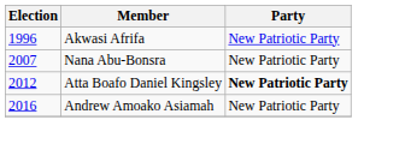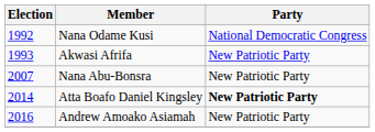 <table class="wikitable">
 <tr>
 <th>Election</th>
 <th>Member</th>
 <th>Party</th>
 </tr>
 <tr>
-<td><a href='#'>1996</a></td>
+<td><a href='#'>1992</a></td>
+<td>Nana Odame Kusi</td>
+<td><a href='#'>National Democratic Congress</a></td>
+</tr>
+<tr>
+<td><a href='#'>1993</a></td>
 <td>Akwasi Afrifa</td>
 <td><a href='#'>New Patriotic Party</a></td>
 </tr>
 <tr>
 <td><a href='#'>2007</a></td>
 <td>Nana Abu-Bonsra</td>
 <td>New Patriotic Party</td>
 </tr>
 <tr>
-<td><a href='#'>2012</a></td>
+<td><a href='#'>2014</a></td>
 <td>Atta Boafo Daniel Kingsley</td>
 <td><strong>New Patriotic Party</strong></td>
 </tr>
 <tr>
 <td><a href='#'>2016</a></td>
 <td>Andrew Amoako Asiamah</td>
 <td>New Patriotic Party</td>
 </tr>
 <tr>
 </tr>
 </table>
